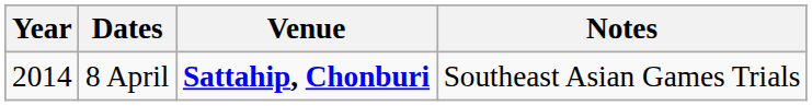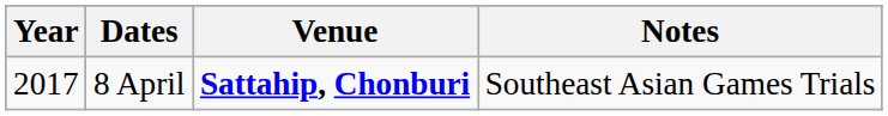 <table class="wikitable">
 <tr>
 <th>Year</th>
 <th>Dates</th>
 <th>Venue</th>
 <th>Notes</th>
 </tr>
 <tr>
-<td>2014</td>
+<td>2017</td>
 <td>8 April</td>
 <td><strong><a href='#'>Sattahip</a>, <a href='#'>Chonburi</a></strong></td>
 <td>Southeast Asian Games Trials</td>
 </tr>
 </table>
